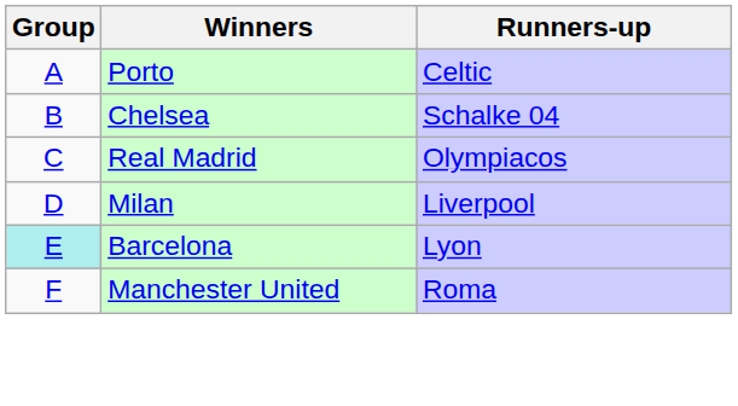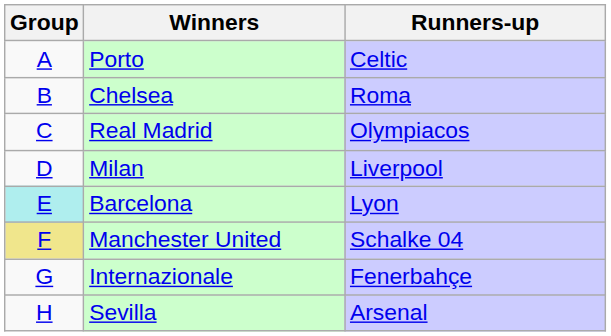 <table class="wikitable">
 <tr>
 <th>Group</th>
 <th width=175>Winners</th>
 <th width=175>Runners-up</th>
 </tr>
 <tr>
 <td align="center"><a href='#'>A</a></td>
 <td bgcolor="#ccffcc"> <a href='#'>Porto</a></td>
 <td bgcolor="#ccccff"> <a href='#'>Celtic</a></td>
 </tr>
 <tr>
 <td align="center"><a href='#'>B</a></td>
 <td bgcolor="#ccffcc"> <a href='#'>Chelsea</a></td>
-<td bgcolor="#ccccff"> <a href='#'>Schalke 04</a></td>
+<td bgcolor="#ccccff"> <a href='#'>Roma</a></td>
 </tr>
 <tr>
 <td align="center"><a href='#'>C</a></td>
 <td bgcolor="#ccffcc"> <a href='#'>Real Madrid</a></td>
 <td bgcolor="#ccccff"> <a href='#'>Olympiacos</a></td>
 </tr>
 <tr>
 <td align="center"><a href='#'>D</a></td>
 <td bgcolor="#ccffcc"> <a href='#'>Milan</a></td>
 <td bgcolor="#ccccff"> <a href='#'>Liverpool</a></td>
 </tr>
 <tr>
 <td align="center" style="background: paleturquoise;"><a href='#'>E</a></td>
 <td bgcolor="#ccffcc"> <a href='#'>Barcelona</a></td>
 <td bgcolor="#ccccff"> <a href='#'>Lyon</a></td>
 </tr>
 <tr>
-<td align="center"><a href='#'>F</a></td>
+<td align="center" style="background: khaki;"><a href='#'>F</a></td>
 <td bgcolor="#ccffcc"> <a href='#'>Manchester United</a></td>
-<td bgcolor="#ccccff"> <a href='#'>Roma</a></td>
+<td bgcolor="#ccccff"> <a href='#'>Schalke 04</a></td>
+</tr>
+<tr>
+<td align="center"><a href='#'>G</a></td>
+<td bgcolor="#ccffcc"> <a href='#'>Internazionale</a></td>
+<td bgcolor="#ccccff"> <a href='#'>Fenerbahçe</a></td>
+</tr>
+<tr>
+<td align="center"><a href='#'>H</a></td>
+<td bgcolor="#ccffcc"> <a href='#'>Sevilla</a></td>
+<td bgcolor="#ccccff"> <a href='#'>Arsenal</a></td>
 </tr>
 </table>
